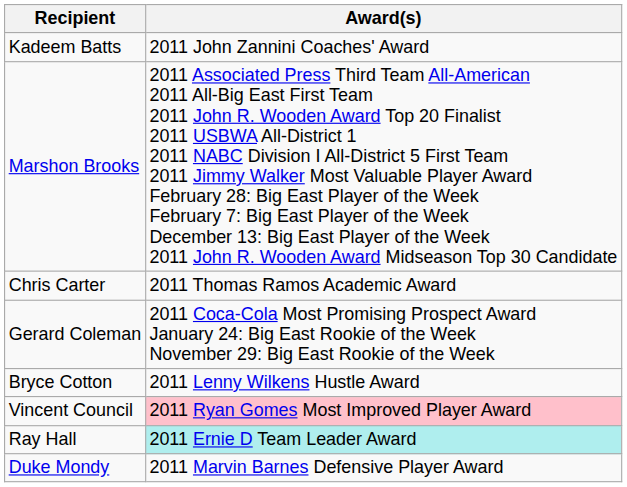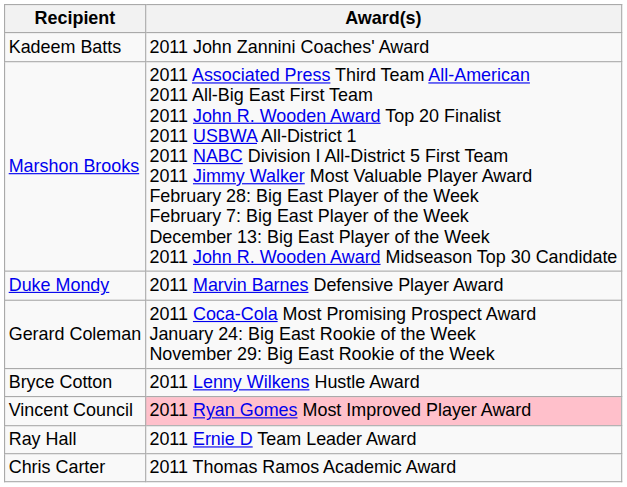 <table class="wikitable">
 <tr>
 <th>Recipient</th>
 <th>Award(s)</th>
 </tr>
 <tr>
 <td>Kadeem Batts</td>
 <td>2011 John Zannini Coaches' Award</td>
 </tr>
 <tr>
 <td><a href='#'>Marshon Brooks</a></td>
 <td>2011 <a href='#'>Associated Press</a> Third Team <a href='#'>All-American</a><br>2011 All-Big East First Team<br>2011 <a href='#'>John R. Wooden Award</a> Top 20 Finalist<br>2011 <a href='#'>USBWA</a> All-District 1<br>2011 <a href='#'>NABC</a> Division I All-District 5 First Team<br>2011 <a href='#'>Jimmy Walker</a> Most Valuable Player Award<br>February 28: Big East Player of the Week<br>February 7: Big East Player of the Week<br>December 13: Big East Player of the Week<br>2011 <a href='#'>John R. Wooden Award</a> Midseason Top 30 Candidate</td>
 </tr>
 <tr>
-<td>Chris Carter</td>
-<td>2011 Thomas Ramos Academic Award</td>
+<td><a href='#'>Duke Mondy</a></td>
+<td>2011 <a href='#'>Marvin Barnes</a> Defensive Player Award</td>
 </tr>
 <tr>
 <td>Gerard Coleman</td>
 <td>2011 <a href='#'>Coca-Cola</a> Most Promising Prospect Award<br>January 24: Big East Rookie of the Week<br>November 29: Big East Rookie of the Week</td>
 </tr>
 <tr>
 <td>Bryce Cotton</td>
 <td>2011 <a href='#'>Lenny Wilkens</a> Hustle Award</td>
 </tr>
 <tr>
 <td>Vincent Council</td>
 <td style="background: pink;">2011 <a href='#'>Ryan Gomes</a> Most Improved Player Award</td>
 </tr>
 <tr>
 <td>Ray Hall</td>
-<td style="background: paleturquoise;">2011 <a href='#'>Ernie D</a> Team Leader Award</td>
+<td>2011 <a href='#'>Ernie D</a> Team Leader Award</td>
 </tr>
 <tr>
-<td><a href='#'>Duke Mondy</a></td>
-<td>2011 <a href='#'>Marvin Barnes</a> Defensive Player Award</td>
+<td>Chris Carter</td>
+<td>2011 Thomas Ramos Academic Award</td>
 </tr>
 </table>
